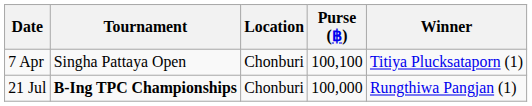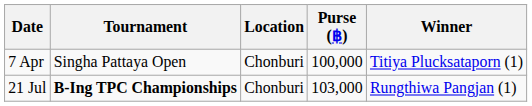 <table class="wikitable" style="font-size:95%">
 <tr>
 <th>Date</th>
 <th>Tournament</th>
 <th>Location</th>
 <th>Purse<br>(<a href='#'>฿</a>)</th>
 <th>Winner</th>
 </tr>
 <tr>
 <td>7 Apr</td>
 <td>Singha Pattaya Open</td>
 <td>Chonburi</td>
-<td align=right>100,100</td>
+<td align=right>100,000</td>
 <td> <a href='#'>Titiya Plucksataporn</a> (1)</td>
 </tr>
 <tr>
 <td>21 Jul</td>
 <td><strong>B-Ing TPC Championships</strong></td>
 <td>Chonburi</td>
-<td align=right>100,000</td>
+<td align=right>103,000</td>
 <td> <a href='#'>Rungthiwa Pangjan</a> (1)</td>
 </tr>
 </table>
